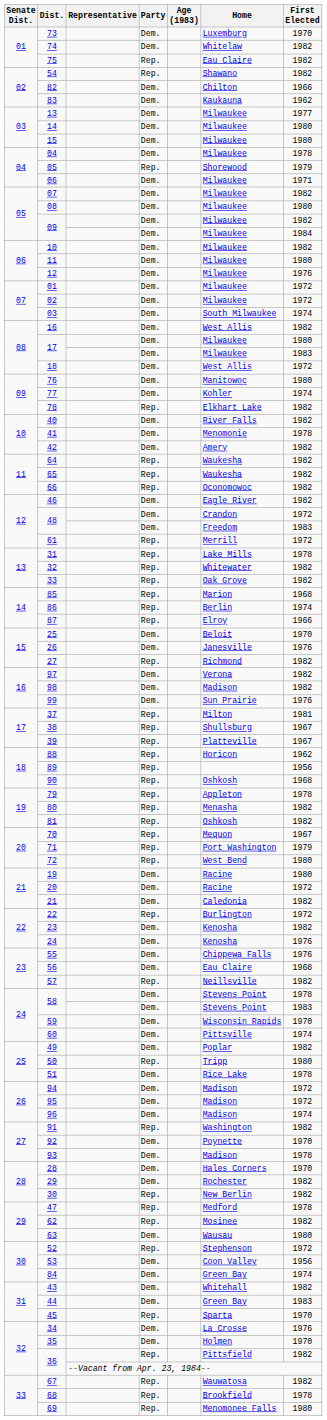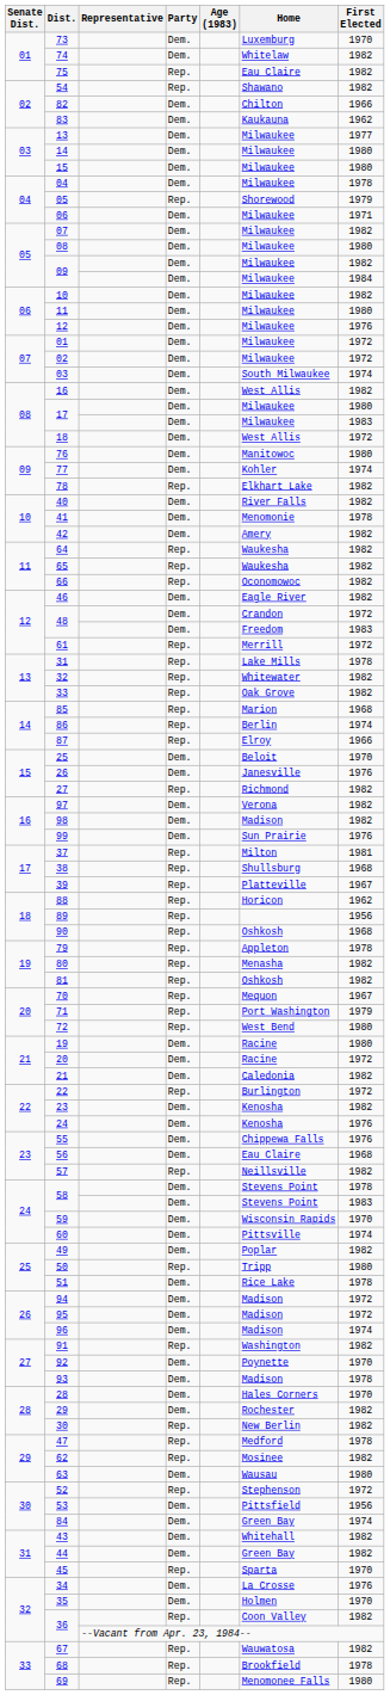 <table class="wikitable sortable">
 <tr>
 <th>Senate<br>Dist.</th>
 <th>Dist.</th>
 <th>Representative</th>
 <th>Party</th>
 <th>Age<br>(1983)</th>
 <th>Home</th>
 <th>First<br>Elected</th>
 </tr>
 <tr>
 <td align="center" rowspan="3"><a href='#'>01</a></td>
 <td align="center"><a href='#'>73</a></td>
 <td></td>
 <td>Dem.</td>
 <td align="center"></td>
 <td><a href='#'>Luxemburg</a></td>
 <td align="center">1970</td>
 </tr>
 <tr>
 <td align="center"><a href='#'>74</a></td>
 <td></td>
 <td>Dem.</td>
 <td align="center"></td>
 <td><a href='#'>Whitelaw</a></td>
 <td align="center">1982</td>
 </tr>
 <tr>
 <td align="center"><a href='#'>75</a></td>
 <td></td>
 <td>Rep.</td>
 <td align="center"></td>
 <td><a href='#'>Eau Claire</a></td>
 <td align="center">1982</td>
 </tr>
 <tr>
 <td align="center" rowspan="3"><a href='#'>02</a></td>
 <td align="center"><a href='#'>54</a></td>
 <td></td>
 <td>Rep.</td>
 <td align="center"></td>
 <td><a href='#'>Shawano</a></td>
 <td align="center">1982</td>
 </tr>
 <tr>
 <td align="center"><a href='#'>82</a></td>
 <td></td>
 <td>Dem.</td>
 <td align="center"></td>
 <td><a href='#'>Chilton</a></td>
 <td align="center">1966</td>
 </tr>
 <tr>
 <td align="center"><a href='#'>83</a></td>
 <td></td>
 <td>Dem.</td>
 <td align="center"></td>
 <td><a href='#'>Kaukauna</a></td>
 <td align="center">1962</td>
 </tr>
 <tr>
 <td align="center" rowspan="3"><a href='#'>03</a></td>
 <td align="center"><a href='#'>13</a></td>
 <td></td>
 <td>Dem.</td>
 <td align="center"></td>
 <td><a href='#'>Milwaukee</a></td>
 <td align="center">1977</td>
 </tr>
 <tr>
 <td align="center"><a href='#'>14</a></td>
 <td></td>
 <td>Dem.</td>
 <td align="center"></td>
 <td><a href='#'>Milwaukee</a></td>
 <td align="center">1980</td>
 </tr>
 <tr>
 <td align="center"><a href='#'>15</a></td>
 <td></td>
 <td>Dem.</td>
 <td align="center"></td>
 <td><a href='#'>Milwaukee</a></td>
 <td align="center">1980</td>
 </tr>
 <tr>
 <td align="center" rowspan="3"><a href='#'>04</a></td>
 <td align="center"><a href='#'>04</a></td>
 <td></td>
 <td>Dem.</td>
 <td align="center"></td>
 <td><a href='#'>Milwaukee</a></td>
 <td align="center">1978</td>
 </tr>
 <tr>
 <td align="center"><a href='#'>05</a></td>
 <td></td>
 <td>Rep.</td>
 <td align="center"></td>
 <td><a href='#'>Shorewood</a></td>
 <td align="center">1979</td>
 </tr>
 <tr>
 <td align="center"><a href='#'>06</a></td>
 <td></td>
 <td>Dem.</td>
 <td align="center"></td>
 <td><a href='#'>Milwaukee</a></td>
 <td align="center">1971</td>
 </tr>
 <tr>
 <td align="center" rowspan="4"><a href='#'>05</a></td>
 <td align="center"><a href='#'>07</a></td>
 <td></td>
 <td>Dem.</td>
 <td align="center"></td>
 <td><a href='#'>Milwaukee</a></td>
 <td align="center">1982</td>
 </tr>
 <tr>
 <td align="center"><a href='#'>08</a></td>
 <td></td>
 <td>Dem.</td>
 <td align="center"></td>
 <td><a href='#'>Milwaukee</a></td>
 <td align="center">1980</td>
 </tr>
 <tr>
 <td rowspan="2" align="center"><a href='#'>09</a></td>
 <td> </td>
 <td>Dem.</td>
 <td align="center"></td>
 <td><a href='#'>Milwaukee</a></td>
 <td align="center">1982</td>
 </tr>
 <tr>
 <td> </td>
 <td>Dem.</td>
 <td align="center"></td>
 <td><a href='#'>Milwaukee</a></td>
 <td align="center">1984</td>
 </tr>
 <tr>
 <td align="center" rowspan="3"><a href='#'>06</a></td>
 <td align="center"><a href='#'>10</a></td>
 <td></td>
 <td>Dem.</td>
 <td align="center"></td>
 <td><a href='#'>Milwaukee</a></td>
 <td align="center">1982</td>
 </tr>
 <tr>
 <td align="center"><a href='#'>11</a></td>
 <td></td>
 <td>Dem.</td>
 <td align="center"></td>
 <td><a href='#'>Milwaukee</a></td>
 <td align="center">1980</td>
 </tr>
 <tr>
 <td align="center"><a href='#'>12</a></td>
 <td></td>
 <td>Dem.</td>
 <td align="center"></td>
 <td><a href='#'>Milwaukee</a></td>
 <td align="center">1976</td>
 </tr>
 <tr>
 <td align="center" rowspan="3"><a href='#'>07</a></td>
 <td align="center"><a href='#'>01</a></td>
 <td></td>
 <td>Dem.</td>
 <td align="center"></td>
 <td><a href='#'>Milwaukee</a></td>
 <td align="center">1972</td>
 </tr>
 <tr>
 <td align="center"><a href='#'>02</a></td>
 <td> </td>
 <td>Dem.</td>
 <td align="center"></td>
 <td><a href='#'>Milwaukee</a></td>
 <td align="center">1972</td>
 </tr>
 <tr>
 <td align="center"><a href='#'>03</a></td>
 <td></td>
 <td>Dem.</td>
 <td align="center"></td>
 <td><a href='#'>South Milwaukee</a></td>
 <td align="center">1974</td>
 </tr>
 <tr>
 <td align="center" rowspan="4"><a href='#'>08</a></td>
 <td align="center"><a href='#'>16</a></td>
 <td></td>
 <td>Dem.</td>
 <td align="center"></td>
 <td><a href='#'>West Allis</a></td>
 <td align="center">1982</td>
 </tr>
 <tr>
 <td rowspan="2" align="center"><a href='#'>17</a></td>
 <td> </td>
 <td>Dem.</td>
 <td align="center"></td>
 <td><a href='#'>Milwaukee</a></td>
 <td align="center">1980</td>
 </tr>
 <tr>
 <td> </td>
 <td>Dem.</td>
 <td align="center"></td>
 <td><a href='#'>Milwaukee</a></td>
 <td align="center">1983</td>
 </tr>
 <tr>
 <td align="center"><a href='#'>18</a></td>
 <td></td>
 <td>Dem.</td>
 <td align="center"></td>
 <td><a href='#'>West Allis</a></td>
 <td align="center">1972</td>
 </tr>
 <tr>
 <td align="center" rowspan="3"><a href='#'>09</a></td>
 <td align="center"><a href='#'>76</a></td>
 <td></td>
 <td>Dem.</td>
 <td align="center"></td>
 <td><a href='#'>Manitowoc</a></td>
 <td align="center">1980</td>
 </tr>
 <tr>
 <td align="center"><a href='#'>77</a></td>
 <td></td>
 <td>Dem.</td>
 <td align="center"></td>
 <td><a href='#'>Kohler</a></td>
 <td align="center">1974</td>
 </tr>
 <tr>
 <td align="center"><a href='#'>78</a></td>
 <td></td>
 <td>Rep.</td>
 <td align="center"></td>
 <td><a href='#'>Elkhart Lake</a></td>
 <td align="center">1982</td>
 </tr>
 <tr>
 <td align="center" rowspan="3"><a href='#'>10</a></td>
 <td align="center"><a href='#'>40</a></td>
 <td></td>
 <td>Dem.</td>
 <td align="center"></td>
 <td><a href='#'>River Falls</a></td>
 <td align="center">1982</td>
 </tr>
 <tr>
 <td align="center"><a href='#'>41</a></td>
 <td></td>
 <td>Dem.</td>
 <td align="center"></td>
 <td><a href='#'>Menomonie</a></td>
 <td align="center">1978</td>
 </tr>
 <tr>
 <td align="center"><a href='#'>42</a></td>
 <td></td>
 <td>Dem.</td>
 <td align="center"></td>
 <td><a href='#'>Amery</a></td>
 <td align="center">1982</td>
 </tr>
 <tr>
 <td align="center" rowspan="3"><a href='#'>11</a></td>
 <td align="center"><a href='#'>64</a></td>
 <td></td>
 <td>Rep.</td>
 <td align="center"></td>
 <td><a href='#'>Waukesha</a></td>
 <td align="center">1982</td>
 </tr>
 <tr>
 <td align="center"><a href='#'>65</a></td>
 <td></td>
 <td>Rep.</td>
 <td align="center"></td>
 <td><a href='#'>Waukesha</a></td>
 <td align="center">1982</td>
 </tr>
 <tr>
 <td align="center"><a href='#'>66</a></td>
 <td></td>
 <td>Rep.</td>
 <td align="center"></td>
 <td><a href='#'>Oconomowoc</a></td>
 <td align="center">1982</td>
 </tr>
 <tr>
 <td align="center" rowspan="4"><a href='#'>12</a></td>
 <td align="center"><a href='#'>46</a></td>
 <td></td>
 <td>Dem.</td>
 <td align="center"></td>
 <td><a href='#'>Eagle River</a></td>
 <td align="center">1982</td>
 </tr>
 <tr>
 <td rowspan="2" align="center"><a href='#'>48</a></td>
 <td> </td>
 <td>Dem.</td>
 <td align="center"></td>
 <td><a href='#'>Crandon</a></td>
 <td align="center">1972</td>
 </tr>
 <tr>
 <td> </td>
 <td>Dem.</td>
 <td align="center"></td>
 <td><a href='#'>Freedom</a></td>
 <td align="center">1983</td>
 </tr>
 <tr>
 <td align="center"><a href='#'>61</a></td>
 <td></td>
 <td>Rep.</td>
 <td align="center"></td>
 <td><a href='#'>Merrill</a></td>
 <td align="center">1972</td>
 </tr>
 <tr>
 <td align="center" rowspan="3"><a href='#'>13</a></td>
 <td align="center"><a href='#'>31</a></td>
 <td></td>
 <td>Rep.</td>
 <td align="center"></td>
 <td><a href='#'>Lake Mills</a></td>
 <td align="center">1978</td>
 </tr>
 <tr>
 <td align="center"><a href='#'>32</a></td>
 <td></td>
 <td>Rep.</td>
 <td align="center"></td>
 <td><a href='#'>Whitewater</a></td>
 <td align="center">1982</td>
 </tr>
 <tr>
 <td align="center"><a href='#'>33</a></td>
 <td></td>
 <td>Rep.</td>
 <td align="center"></td>
 <td><a href='#'>Oak Grove</a></td>
 <td align="center">1982</td>
 </tr>
 <tr>
 <td align="center" rowspan="3"><a href='#'>14</a></td>
 <td align="center"><a href='#'>85</a></td>
 <td></td>
 <td>Rep.</td>
 <td align="center"></td>
 <td><a href='#'>Marion</a></td>
 <td align="center">1968</td>
 </tr>
 <tr>
 <td align="center"><a href='#'>86</a></td>
 <td></td>
 <td>Rep.</td>
 <td align="center"></td>
 <td><a href='#'>Berlin</a></td>
 <td align="center">1974</td>
 </tr>
 <tr>
 <td align="center"><a href='#'>87</a></td>
 <td></td>
 <td>Rep.</td>
 <td align="center"></td>
 <td><a href='#'>Elroy</a></td>
 <td align="center">1966</td>
 </tr>
 <tr>
 <td align="center" rowspan="3"><a href='#'>15</a></td>
 <td align="center"><a href='#'>25</a></td>
 <td></td>
 <td>Dem.</td>
 <td align="center"></td>
 <td><a href='#'>Beloit</a></td>
 <td align="center">1970</td>
 </tr>
 <tr>
 <td align="center"><a href='#'>26</a></td>
 <td></td>
 <td>Dem.</td>
 <td align="center"></td>
 <td><a href='#'>Janesville</a></td>
 <td align="center">1976</td>
 </tr>
 <tr>
 <td align="center"><a href='#'>27</a></td>
 <td></td>
 <td>Rep.</td>
 <td align="center"></td>
 <td><a href='#'>Richmond</a></td>
 <td align="center">1982</td>
 </tr>
 <tr>
 <td align="center" rowspan="3"><a href='#'>16</a></td>
 <td align="center"><a href='#'>97</a></td>
 <td></td>
 <td>Dem.</td>
 <td align="center"></td>
 <td><a href='#'>Verona</a></td>
 <td align="center">1982</td>
 </tr>
 <tr>
 <td align="center"><a href='#'>98</a></td>
 <td></td>
 <td>Dem.</td>
 <td align="center"></td>
 <td><a href='#'>Madison</a></td>
 <td align="center">1982</td>
 </tr>
 <tr>
 <td align="center"><a href='#'>99</a></td>
 <td></td>
 <td>Dem.</td>
 <td align="center"></td>
 <td><a href='#'>Sun Prairie</a></td>
 <td align="center">1976</td>
 </tr>
 <tr>
 <td align="center" rowspan="3"><a href='#'>17</a></td>
 <td align="center"><a href='#'>37</a></td>
 <td></td>
 <td>Rep.</td>
 <td align="center"></td>
 <td><a href='#'>Milton</a></td>
 <td align="center">1981</td>
 </tr>
 <tr>
 <td align="center"><a href='#'>38</a></td>
 <td></td>
 <td>Rep.</td>
 <td align="center"></td>
 <td><a href='#'>Shullsburg</a></td>
-<td align="center">1967</td>
+<td align="center">1968</td>
 </tr>
 <tr>
 <td align="center"><a href='#'>39</a></td>
 <td></td>
 <td>Rep.</td>
 <td align="center"></td>
 <td><a href='#'>Platteville</a></td>
 <td align="center">1967</td>
 </tr>
 <tr>
 <td align="center" rowspan="3"><a href='#'>18</a></td>
 <td align="center"><a href='#'>88</a></td>
 <td></td>
 <td>Rep.</td>
 <td align="center"></td>
 <td><a href='#'>Horicon</a></td>
 <td align="center">1962</td>
 </tr>
 <tr>
 <td align="center"><a href='#'>89</a></td>
 <td></td>
 <td>Rep.</td>
 <td align="center"></td>
 <td></td>
 <td align="center">1956</td>
 </tr>
 <tr>
 <td align="center"><a href='#'>90</a></td>
 <td></td>
 <td>Rep.</td>
 <td align="center"></td>
 <td><a href='#'>Oshkosh</a></td>
 <td align="center">1968</td>
 </tr>
 <tr>
 <td align="center" rowspan="3"><a href='#'>19</a></td>
 <td align="center"><a href='#'>79</a></td>
 <td></td>
 <td>Rep.</td>
 <td align="center"></td>
 <td><a href='#'>Appleton</a></td>
 <td align="center">1978</td>
 </tr>
 <tr>
 <td align="center"><a href='#'>80</a></td>
 <td></td>
 <td>Rep.</td>
 <td align="center"></td>
 <td><a href='#'>Menasha</a></td>
 <td align="center">1982</td>
 </tr>
 <tr>
 <td align="center"><a href='#'>81</a></td>
 <td></td>
 <td>Rep.</td>
 <td align="center"></td>
 <td><a href='#'>Oshkosh</a></td>
 <td align="center">1982</td>
 </tr>
 <tr>
 <td align="center" rowspan="3"><a href='#'>20</a></td>
 <td align="center"><a href='#'>70</a></td>
 <td></td>
 <td>Rep.</td>
 <td align="center"></td>
 <td><a href='#'>Mequon</a></td>
 <td align="center">1967</td>
 </tr>
 <tr>
 <td align="center"><a href='#'>71</a></td>
 <td></td>
 <td>Rep.</td>
 <td align="center"></td>
 <td><a href='#'>Port Washington</a></td>
 <td align="center">1979</td>
 </tr>
 <tr>
 <td align="center"><a href='#'>72</a></td>
 <td></td>
 <td>Rep.</td>
 <td align="center"></td>
 <td><a href='#'>West Bend</a></td>
 <td align="center">1980</td>
 </tr>
 <tr>
 <td align="center" rowspan="3"><a href='#'>21</a></td>
 <td align="center"><a href='#'>19</a></td>
 <td></td>
 <td>Dem.</td>
 <td align="center"></td>
 <td><a href='#'>Racine</a></td>
 <td align="center">1980</td>
 </tr>
 <tr>
 <td align="center"><a href='#'>20</a></td>
 <td></td>
 <td>Dem.</td>
 <td align="center"></td>
 <td><a href='#'>Racine</a></td>
 <td align="center">1972</td>
 </tr>
 <tr>
 <td align="center"><a href='#'>21</a></td>
 <td></td>
 <td>Dem.</td>
 <td align="center"></td>
 <td><a href='#'>Caledonia</a></td>
 <td align="center">1982</td>
 </tr>
 <tr>
 <td align="center" rowspan="3"><a href='#'>22</a></td>
 <td align="center"><a href='#'>22</a></td>
 <td></td>
 <td>Rep.</td>
 <td align="center"></td>
 <td><a href='#'>Burlington</a></td>
 <td align="center">1972</td>
 </tr>
 <tr>
 <td align="center"><a href='#'>23</a></td>
 <td></td>
 <td>Dem.</td>
 <td align="center"></td>
 <td><a href='#'>Kenosha</a></td>
 <td align="center">1982</td>
 </tr>
 <tr>
 <td align="center"><a href='#'>24</a></td>
 <td></td>
 <td>Dem.</td>
 <td align="center"></td>
 <td><a href='#'>Kenosha</a></td>
 <td align="center">1976</td>
 </tr>
 <tr>
 <td align="center" rowspan="3"><a href='#'>23</a></td>
 <td align="center"><a href='#'>55</a></td>
 <td></td>
 <td>Dem.</td>
 <td align="center"></td>
 <td><a href='#'>Chippewa Falls</a></td>
 <td align="center">1976</td>
 </tr>
 <tr>
 <td align="center"><a href='#'>56</a></td>
 <td></td>
 <td>Dem.</td>
 <td align="center"></td>
 <td><a href='#'>Eau Claire</a></td>
 <td align="center">1968</td>
 </tr>
 <tr>
 <td align="center"><a href='#'>57</a></td>
 <td></td>
 <td>Rep.</td>
 <td align="center"></td>
 <td><a href='#'>Neillsville</a></td>
 <td align="center">1982</td>
 </tr>
 <tr>
 <td align="center" rowspan="4"><a href='#'>24</a></td>
 <td rowspan="2" align="center"><a href='#'>58</a></td>
 <td> </td>
 <td>Dem.</td>
 <td align="center"></td>
 <td><a href='#'>Stevens Point</a></td>
 <td align="center">1978</td>
 </tr>
 <tr>
 <td> </td>
 <td>Dem.</td>
 <td align="center"></td>
 <td><a href='#'>Stevens Point</a></td>
 <td align="center">1983</td>
 </tr>
 <tr>
 <td align="center"><a href='#'>59</a></td>
 <td></td>
 <td>Dem.</td>
 <td align="center"></td>
 <td><a href='#'>Wisconsin Rapids</a></td>
 <td align="center">1970</td>
 </tr>
 <tr>
 <td align="center"><a href='#'>60</a></td>
 <td></td>
 <td>Dem.</td>
 <td align="center"></td>
 <td><a href='#'>Pittsville</a></td>
 <td align="center">1974</td>
 </tr>
 <tr>
 <td align="center" rowspan="3"><a href='#'>25</a></td>
 <td align="center"><a href='#'>49</a></td>
 <td></td>
 <td>Dem.</td>
 <td align="center"></td>
 <td><a href='#'>Poplar</a></td>
 <td align="center">1982</td>
 </tr>
 <tr>
 <td align="center"><a href='#'>50</a></td>
 <td></td>
 <td>Rep.</td>
 <td align="center"></td>
 <td><a href='#'>Tripp</a></td>
 <td align="center">1980</td>
 </tr>
 <tr>
 <td align="center"><a href='#'>51</a></td>
 <td></td>
 <td>Dem.</td>
 <td align="center"></td>
 <td><a href='#'>Rice Lake</a></td>
 <td align="center">1978</td>
 </tr>
 <tr>
 <td align="center" rowspan="3"><a href='#'>26</a></td>
 <td align="center"><a href='#'>94</a></td>
 <td></td>
 <td>Dem.</td>
 <td align="center"></td>
 <td><a href='#'>Madison</a></td>
 <td align="center">1972</td>
 </tr>
 <tr>
 <td align="center"><a href='#'>95</a></td>
 <td></td>
 <td>Dem.</td>
 <td align="center"></td>
 <td><a href='#'>Madison</a></td>
 <td align="center">1972</td>
 </tr>
 <tr>
 <td align="center"><a href='#'>96</a></td>
 <td></td>
 <td>Dem.</td>
 <td align="center"></td>
 <td><a href='#'>Madison</a></td>
 <td align="center">1974</td>
 </tr>
 <tr>
 <td align="center" rowspan="3"><a href='#'>27</a></td>
 <td align="center"><a href='#'>91</a></td>
 <td></td>
 <td>Rep.</td>
 <td align="center"></td>
 <td><a href='#'>Washington</a></td>
 <td align="center">1982</td>
 </tr>
 <tr>
 <td align="center"><a href='#'>92</a></td>
 <td></td>
 <td>Dem.</td>
 <td align="center"></td>
 <td><a href='#'>Poynette</a></td>
 <td align="center">1970</td>
 </tr>
 <tr>
 <td align="center"><a href='#'>93</a></td>
 <td></td>
 <td>Dem.</td>
 <td align="center"></td>
 <td><a href='#'>Madison</a></td>
 <td align="center">1978</td>
 </tr>
 <tr>
 <td align="center" rowspan="3"><a href='#'>28</a></td>
 <td align="center"><a href='#'>28</a></td>
 <td></td>
 <td>Dem.</td>
 <td align="center"></td>
 <td><a href='#'>Hales Corners</a></td>
 <td align="center">1970</td>
 </tr>
 <tr>
 <td align="center"><a href='#'>29</a></td>
 <td></td>
 <td>Dem.</td>
 <td align="center"></td>
 <td><a href='#'>Rochester</a></td>
 <td align="center">1982</td>
 </tr>
 <tr>
 <td align="center"><a href='#'>30</a></td>
 <td></td>
 <td>Rep.</td>
 <td align="center"></td>
 <td><a href='#'>New Berlin</a></td>
 <td align="center">1982</td>
 </tr>
 <tr>
 <td align="center" rowspan="3"><a href='#'>29</a></td>
 <td align="center"><a href='#'>47</a></td>
 <td></td>
 <td>Rep.</td>
 <td align="center"></td>
 <td><a href='#'>Medford</a></td>
 <td align="center">1978</td>
 </tr>
 <tr>
 <td align="center"><a href='#'>62</a></td>
 <td></td>
 <td>Rep.</td>
 <td align="center"></td>
 <td><a href='#'>Mosinee</a></td>
 <td align="center">1982</td>
 </tr>
 <tr>
 <td align="center"><a href='#'>63</a></td>
 <td></td>
 <td>Dem.</td>
 <td align="center"></td>
 <td><a href='#'>Wausau</a></td>
 <td align="center">1980</td>
 </tr>
 <tr>
 <td align="center" rowspan="3"><a href='#'>30</a></td>
 <td align="center"><a href='#'>52</a></td>
 <td></td>
 <td>Rep.</td>
 <td align="center"></td>
 <td><a href='#'>Stephenson</a></td>
 <td align="center">1972</td>
 </tr>
 <tr>
 <td align="center"><a href='#'>53</a></td>
 <td></td>
 <td>Dem.</td>
 <td align="center"></td>
-<td><a href='#'>Coon Valley</a></td>
+<td><a href='#'>Pittsfield</a></td>
 <td align="center">1956</td>
 </tr>
 <tr>
 <td align="center"><a href='#'>84</a></td>
 <td></td>
 <td>Dem.</td>
 <td align="center"></td>
 <td><a href='#'>Green Bay</a></td>
 <td align="center">1974</td>
 </tr>
 <tr>
 <td align="center" rowspan="3"><a href='#'>31</a></td>
 <td align="center"><a href='#'>43</a></td>
 <td></td>
 <td>Dem.</td>
 <td align="center"></td>
 <td><a href='#'>Whitehall</a></td>
 <td align="center">1982</td>
 </tr>
 <tr>
 <td align="center"><a href='#'>44</a></td>
 <td></td>
 <td>Dem.</td>
 <td align="center"></td>
 <td><a href='#'>Green Bay</a></td>
-<td align="center">1983</td>
+<td align="center">1982</td>
 </tr>
 <tr>
 <td align="center"><a href='#'>45</a></td>
 <td></td>
 <td>Rep.</td>
 <td align="center"></td>
 <td><a href='#'>Sparta</a></td>
 <td align="center">1970</td>
 </tr>
 <tr>
 <td align="center" rowspan="4"><a href='#'>32</a></td>
 <td align="center"><a href='#'>34</a></td>
 <td></td>
 <td>Dem.</td>
 <td align="center"></td>
 <td><a href='#'>La Crosse</a></td>
 <td align="center">1976</td>
 </tr>
 <tr>
 <td align="center"><a href='#'>35</a></td>
 <td></td>
 <td>Dem.</td>
 <td align="center"></td>
 <td><a href='#'>Holmen</a></td>
 <td align="center">1970</td>
 </tr>
 <tr>
 <td rowspan="2" align="center"><a href='#'>36</a></td>
 <td> </td>
 <td>Rep.</td>
 <td align="center"></td>
-<td><a href='#'>Pittsfield</a></td>
+<td><a href='#'>Coon Valley</a></td>
 <td align="center">1982</td>
 </tr>
 <tr>
 <td colspan="5"><em>--Vacant from Apr. 23, 1984--</em></td>
 </tr>
 <tr>
 <td align="center" rowspan="3"><a href='#'>33</a></td>
 <td align="center"><a href='#'>67</a></td>
 <td></td>
 <td>Rep.</td>
 <td align="center"></td>
 <td><a href='#'>Wauwatosa</a></td>
 <td align="center">1982</td>
 </tr>
 <tr>
 <td align="center"><a href='#'>68</a></td>
 <td></td>
 <td>Rep.</td>
 <td align="center"></td>
 <td><a href='#'>Brookfield</a></td>
 <td align="center">1978</td>
 </tr>
 <tr>
 <td align="center"><a href='#'>69</a></td>
 <td></td>
 <td>Rep.</td>
 <td align="center"></td>
 <td><a href='#'>Menomonee Falls</a></td>
 <td align="center">1980</td>
 </tr>
 </table>
